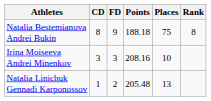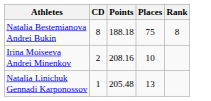 <table class="wikitable" border="1" style="font-size:90%">
 <tr>
 <th>Athletes</th>
 <th>CD</th>
-<th>FD</th>
 <th>Points</th>
 <th>Places</th>
 <th>Rank</th>
 </tr>
 <tr align=center>
 <td align=left><a href='#'>Natalia Bestemianova</a><br><a href='#'>Andrei Bukin</a></td>
 <td>8</td>
-<td>9</td>
 <td>188.18</td>
 <td>75</td>
 <td>8</td>
 </tr>
 <tr align=center>
 <td align=left><a href='#'>Irina Moiseeva</a><br><a href='#'>Andrei Minenkov</a></td>
-<td>3</td>
-<td>3</td>
+<td>2</td>
 <td>208.16</td>
 <td>10</td>
 <td></td>
 </tr>
 <tr align=center>
 <td align=left><a href='#'>Natalia Linichuk</a><br><a href='#'>Gennadi Karponossov</a></td>
 <td>1</td>
-<td>2</td>
 <td>205.48</td>
 <td>13</td>
 <td></td>
 </tr>
 </table>
